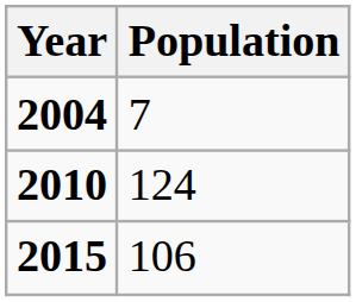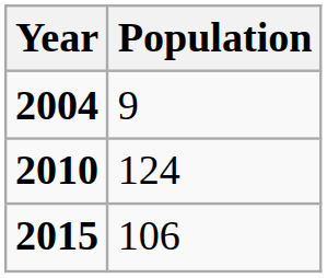 <table class="wikitable">
 <tr>
 <th>Year</th>
 <th>Population</th>
 </tr>
 <tr>
 <td><strong>2004</strong></td>
-<td>7</td>
+<td>9</td>
 </tr>
 <tr>
 <td><strong>2010</strong></td>
 <td>124</td>
 </tr>
 <tr>
 <td><strong>2015</strong></td>
 <td>106</td>
 </tr>
 </table>
